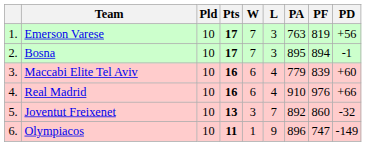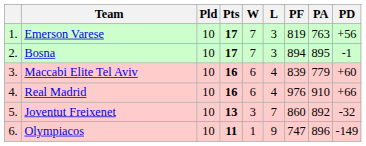 <table class="wikitable" style="text-align:center">
 <tr>
 <th width=15></th>
 <th width=220>Team</th>
 <th width=20>Pld</th>
 <th width=20>Pts</th>
 <th width=20>W</th>
 <th width=20>L</th>
+<th width=20>PF</th>
 <th width=20>PA</th>
-<th width=20>PF</th>
 <th width=20>PD</th>
 </tr>
 <tr style="background: #ccffcc;">
 <td>1.</td>
 <td align=left> <a href='#'>Emerson Varese</a></td>
 <td>10</td>
 <td><strong>17</strong></td>
 <td>7</td>
 <td>3</td>
+<td>819</td>
 <td>763</td>
-<td>819</td>
 <td>+56</td>
 </tr>
 <tr style="background: #ccffcc;">
 <td>2.</td>
 <td align=left> <a href='#'>Bosna</a></td>
 <td>10</td>
 <td><strong>17</strong></td>
 <td>7</td>
 <td>3</td>
+<td>894</td>
 <td>895</td>
-<td>894</td>
 <td>-1</td>
 </tr>
 <tr style="background: #ffcccc;">
 <td>3.</td>
 <td align=left> <a href='#'>Maccabi Elite Tel Aviv</a></td>
 <td>10</td>
 <td><strong>16</strong></td>
 <td>6</td>
 <td>4</td>
+<td>839</td>
 <td>779</td>
-<td>839</td>
 <td>+60</td>
 </tr>
 <tr style="background: #ffcccc;">
 <td>4.</td>
 <td align=left> <a href='#'>Real Madrid</a></td>
 <td>10</td>
 <td><strong>16</strong></td>
 <td>6</td>
 <td>4</td>
+<td>976</td>
 <td>910</td>
-<td>976</td>
 <td>+66</td>
 </tr>
 <tr style="background: #ffcccc;">
 <td>5.</td>
 <td align=left> <a href='#'>Joventut Freixenet</a></td>
 <td>10</td>
 <td><strong>13</strong></td>
 <td>3</td>
 <td>7</td>
+<td>860</td>
 <td>892</td>
-<td>860</td>
 <td>-32</td>
 </tr>
 <tr style="background: #ffcccc;">
 <td>6.</td>
 <td align=left> <a href='#'>Olympiacos</a></td>
 <td>10</td>
 <td><strong>11</strong></td>
 <td>1</td>
 <td>9</td>
+<td>747</td>
 <td>896</td>
-<td>747</td>
 <td>-149</td>
 </tr>
 </table>
